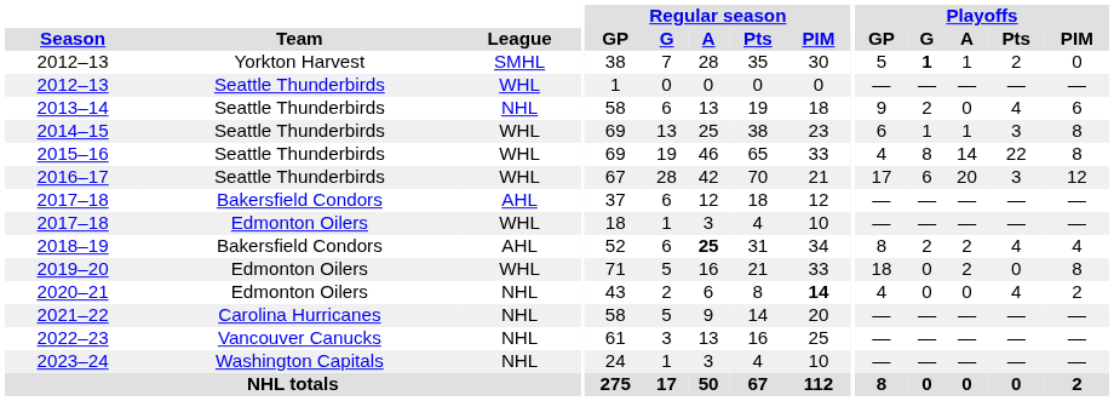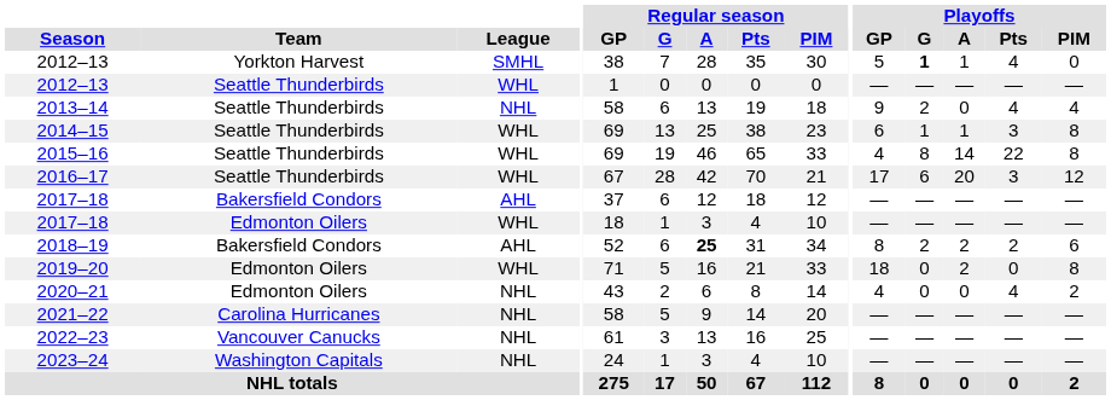 <table border="0" cellpadding="1" cellspacing="0" style="text-align:center; width:60em">
 <tr bgcolor="#e0e0e0">
 <th colspan="3" bgcolor="#ffffff"></th>
 <th rowspan="100" bgcolor="#ffffff"></th>
 <th colspan="5"><a href='#'>Regular season</a></th>
 <th rowspan="100" bgcolor="#ffffff"></th>
 <th colspan="5"><a href='#'>Playoffs</a></th>
 </tr>
 <tr bgcolor="#e0e0e0">
 <th><a href='#'>Season</a></th>
 <th>Team</th>
 <th>League</th>
 <th>GP</th>
 <th><a href='#'>G</a></th>
 <th><a href='#'>A</a></th>
 <th><a href='#'>Pts</a></th>
 <th><a href='#'>PIM</a></th>
 <th>GP</th>
 <th>G</th>
 <th>A</th>
 <th>Pts</th>
 <th>PIM</th>
 </tr>
 <tr>
 <td>2012–13</td>
 <td>Yorkton Harvest</td>
 <td><a href='#'>SMHL</a></td>
 <td>38</td>
 <td>7</td>
 <td>28</td>
 <td>35</td>
 <td>30</td>
 <td>5</td>
 <td><strong>1</strong></td>
 <td>1</td>
-<td>2</td>
+<td>4</td>
 <td>0</td>
 </tr>
 <tr bgcolor="#f0f0f0">
 <td><a href='#'>2012–13</a></td>
 <td><a href='#'>Seattle Thunderbirds</a></td>
 <td><a href='#'>WHL</a></td>
 <td>1</td>
 <td>0</td>
 <td>0</td>
 <td>0</td>
 <td>0</td>
 <td>—</td>
 <td>—</td>
 <td>—</td>
 <td>—</td>
 <td>—</td>
 </tr>
 <tr>
 <td><a href='#'>2013–14</a></td>
 <td>Seattle Thunderbirds</td>
 <td><a href='#'>NHL</a></td>
 <td>58</td>
 <td>6</td>
 <td>13</td>
 <td>19</td>
 <td>18</td>
 <td>9</td>
 <td>2</td>
 <td>0</td>
 <td>4</td>
-<td>6</td>
+<td>4</td>
 </tr>
 <tr bgcolor="#f0f0f0">
 <td><a href='#'>2014–15</a></td>
 <td>Seattle Thunderbirds</td>
 <td>WHL</td>
 <td>69</td>
 <td>13</td>
 <td>25</td>
 <td>38</td>
 <td>23</td>
 <td>6</td>
 <td>1</td>
 <td>1</td>
 <td>3</td>
 <td>8</td>
 </tr>
 <tr>
 <td><a href='#'>2015–16</a></td>
 <td>Seattle Thunderbirds</td>
 <td>WHL</td>
 <td>69</td>
 <td>19</td>
 <td>46</td>
 <td>65</td>
 <td>33</td>
 <td>4</td>
 <td>8</td>
 <td>14</td>
 <td>22</td>
 <td>8</td>
 </tr>
 <tr bgcolor="#f0f0f0">
 <td><a href='#'>2016–17</a></td>
 <td>Seattle Thunderbirds</td>
 <td>WHL</td>
 <td>67</td>
 <td>28</td>
 <td>42</td>
 <td>70</td>
 <td>21</td>
 <td>17</td>
 <td>6</td>
 <td>20</td>
 <td>3</td>
 <td>12</td>
 </tr>
 <tr>
 <td><a href='#'>2017–18</a></td>
 <td><a href='#'>Bakersfield Condors</a></td>
 <td><a href='#'>AHL</a></td>
 <td>37</td>
 <td>6</td>
 <td>12</td>
 <td>18</td>
 <td>12</td>
 <td>—</td>
 <td>—</td>
 <td>—</td>
 <td>—</td>
 <td>—</td>
 </tr>
 <tr bgcolor="#f0f0f0">
 <td><a href='#'>2017–18</a></td>
 <td><a href='#'>Edmonton Oilers</a></td>
 <td>WHL</td>
 <td>18</td>
 <td>1</td>
 <td>3</td>
 <td>4</td>
 <td>10</td>
 <td>—</td>
 <td>—</td>
 <td>—</td>
 <td>—</td>
 <td>—</td>
 </tr>
 <tr>
 <td><a href='#'>2018–19</a></td>
 <td>Bakersfield Condors</td>
 <td>AHL</td>
 <td>52</td>
 <td>6</td>
 <td><strong>25</strong></td>
 <td>31</td>
 <td>34</td>
 <td>8</td>
 <td>2</td>
 <td>2</td>
-<td>4</td>
-<td>4</td>
+<td>2</td>
+<td>6</td>
 </tr>
 <tr bgcolor="#f0f0f0">
 <td><a href='#'>2019–20</a></td>
 <td>Edmonton Oilers</td>
 <td>WHL</td>
 <td>71</td>
 <td>5</td>
 <td>16</td>
 <td>21</td>
 <td>33</td>
 <td>18</td>
 <td>0</td>
 <td>2</td>
 <td>0</td>
 <td>8</td>
 </tr>
 <tr>
 <td><a href='#'>2020–21</a></td>
 <td>Edmonton Oilers</td>
 <td>NHL</td>
 <td>43</td>
 <td>2</td>
 <td>6</td>
 <td>8</td>
-<td><strong>14</strong></td>
+<td>14</td>
 <td>4</td>
 <td>0</td>
 <td>0</td>
 <td>4</td>
 <td>2</td>
 </tr>
 <tr bgcolor="#f0f0f0">
 <td><a href='#'>2021–22</a></td>
 <td><a href='#'>Carolina Hurricanes</a></td>
 <td>NHL</td>
 <td>58</td>
 <td>5</td>
 <td>9</td>
 <td>14</td>
 <td>20</td>
 <td>—</td>
 <td>—</td>
 <td>—</td>
 <td>—</td>
 <td>—</td>
 </tr>
 <tr>
 <td><a href='#'>2022–23</a></td>
 <td><a href='#'>Vancouver Canucks</a></td>
 <td>NHL</td>
 <td>61</td>
 <td>3</td>
 <td>13</td>
 <td>16</td>
 <td>25</td>
 <td>—</td>
 <td>—</td>
 <td>—</td>
 <td>—</td>
 <td>—</td>
 </tr>
 <tr bgcolor="#f0f0f0">
 <td><a href='#'>2023–24</a></td>
 <td><a href='#'>Washington Capitals</a></td>
 <td>NHL</td>
 <td>24</td>
 <td>1</td>
 <td>3</td>
 <td>4</td>
 <td>10</td>
 <td>—</td>
 <td>—</td>
 <td>—</td>
 <td>—</td>
 <td>—</td>
 </tr>
 <tr bgcolor="#e0e0e0">
 <th colspan="3">NHL totals</th>
 <th>275</th>
 <th>17</th>
 <th>50</th>
 <th>67</th>
 <th>112</th>
 <th>8</th>
 <th>0</th>
 <th>0</th>
 <th>0</th>
 <th>2</th>
 </tr>
 </table>
